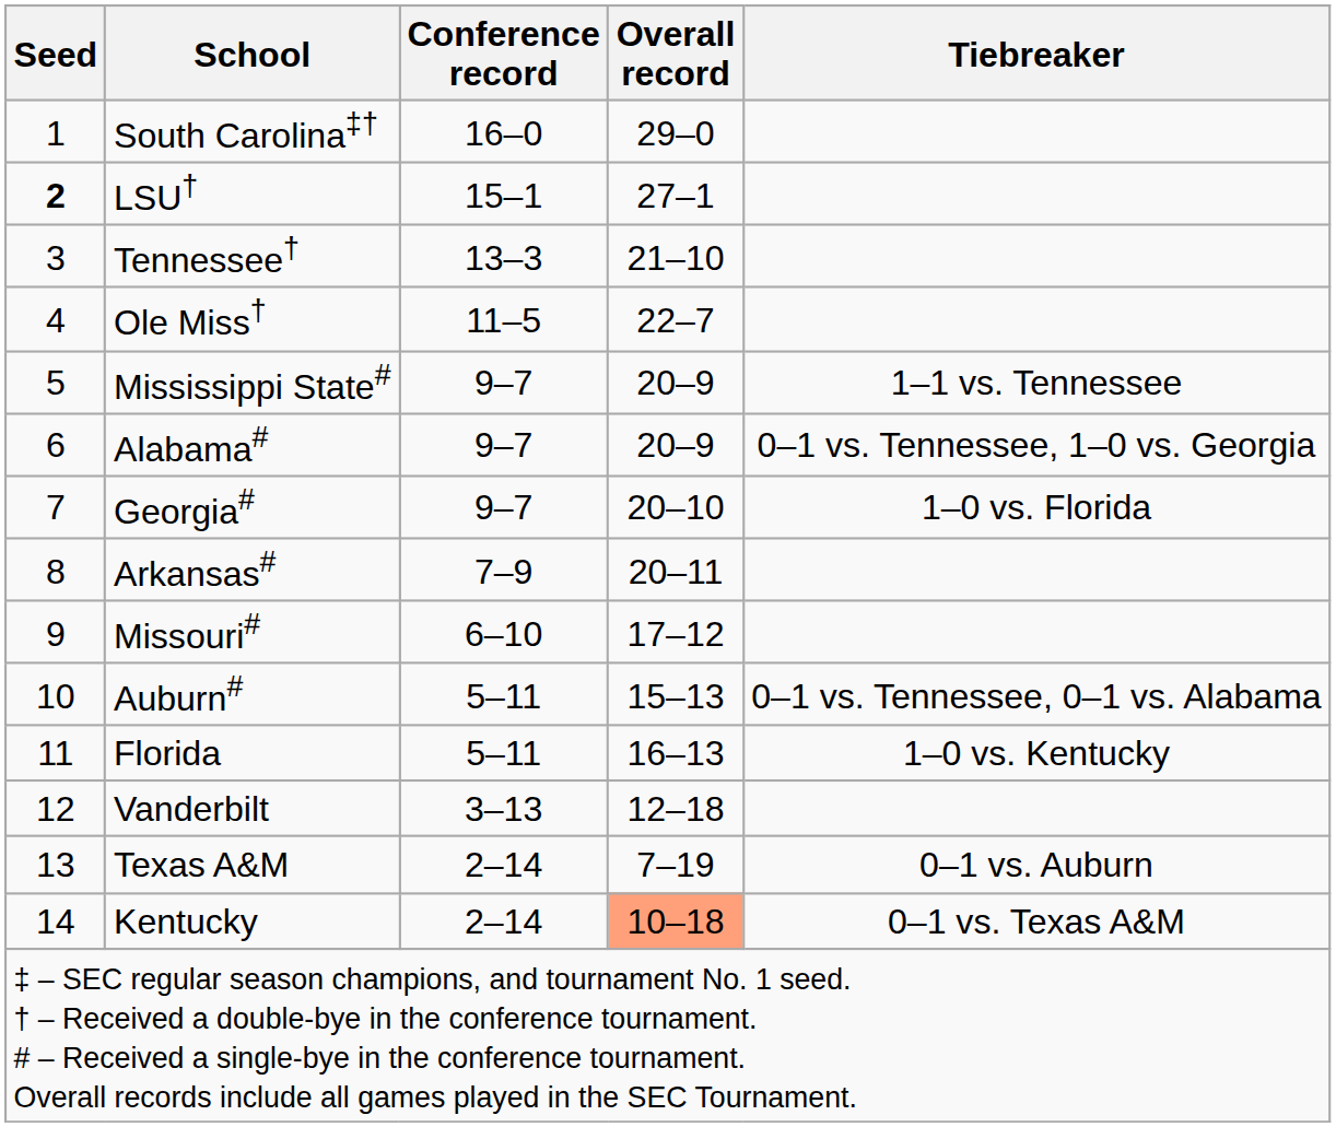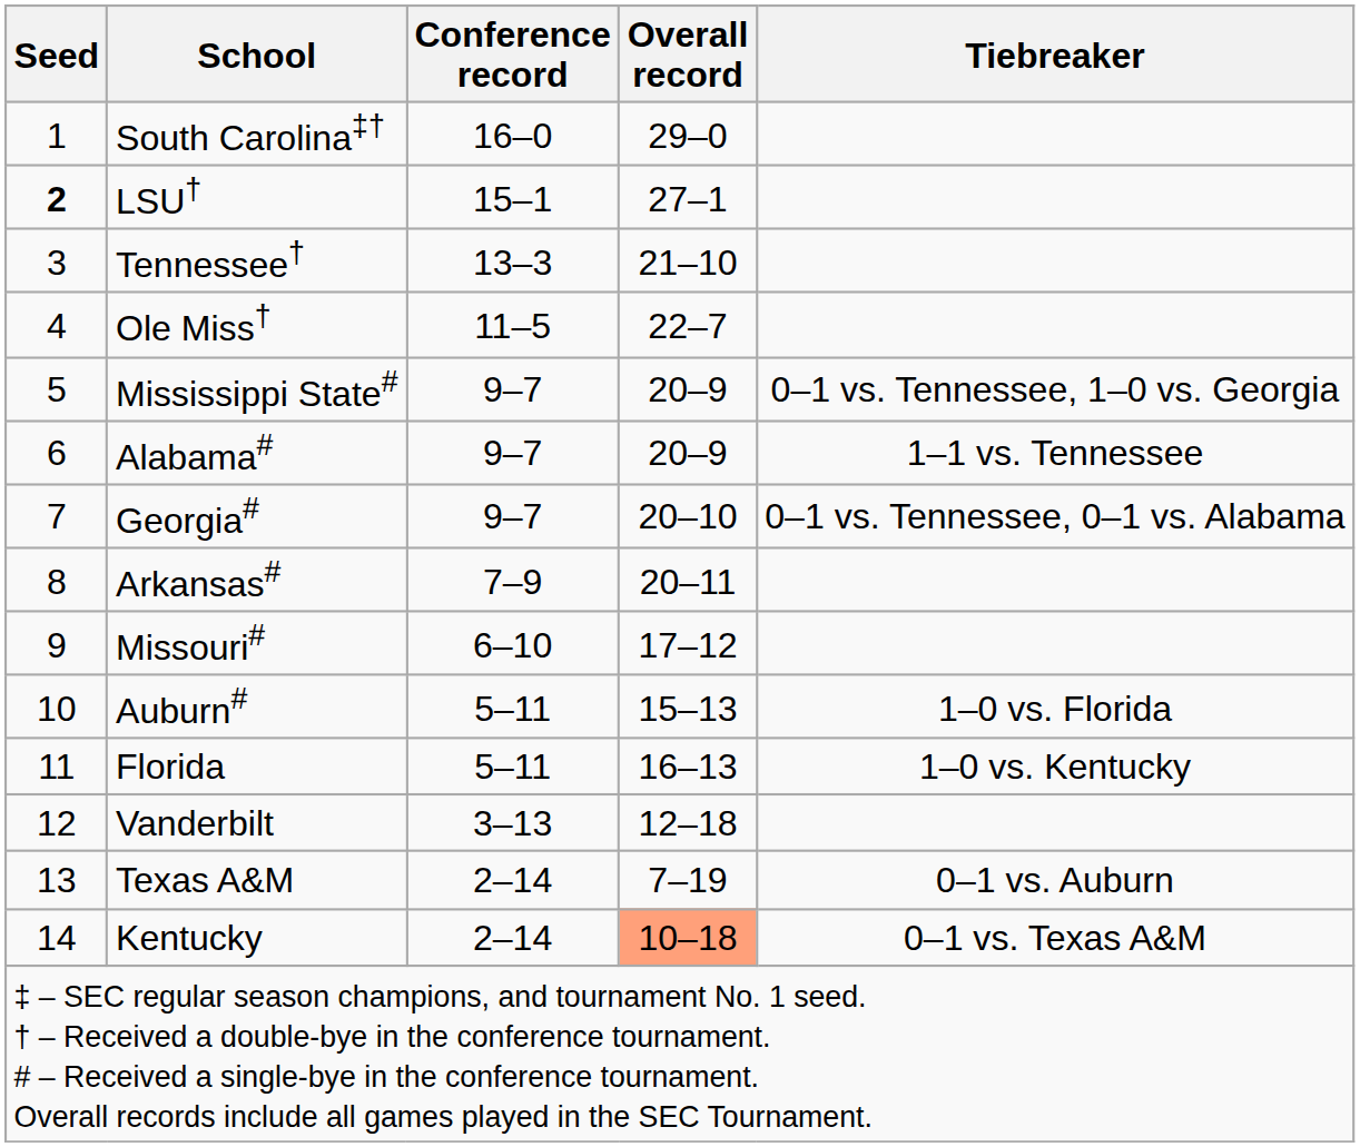 <table class="wikitable" style="white-space:nowrap; font-size:95%; text-align:center">
 <tr>
 <th>Seed</th>
 <th>School</th>
 <th>Conference<br>record</th>
 <th>Overall<br>record</th>
 <th>Tiebreaker</th>
 </tr>
 <tr>
 <td>1</td>
 <td align=left>South Carolina<sup>‡†</sup></td>
 <td>16–0</td>
 <td>29–0</td>
 <td></td>
 </tr>
 <tr>
 <td><strong>2</strong></td>
 <td align=left>LSU<sup>†</sup></td>
 <td>15–1</td>
 <td>27–1</td>
 <td></td>
 </tr>
 <tr>
 <td>3</td>
 <td align=left>Tennessee<sup>†</sup></td>
 <td>13–3</td>
 <td>21–10</td>
 <td></td>
 </tr>
 <tr>
 <td>4</td>
 <td align=left>Ole Miss<sup>†</sup></td>
 <td>11–5</td>
 <td>22–7</td>
 <td></td>
 </tr>
 <tr>
 <td>5</td>
 <td align=left>Mississippi State<sup>#</sup></td>
 <td>9–7</td>
 <td>20–9</td>
-<td>1–1 vs. Tennessee</td>
+<td>0–1 vs. Tennessee, 1–0 vs. Georgia</td>
 </tr>
 <tr>
 <td>6</td>
 <td align=left>Alabama<sup>#</sup></td>
 <td>9–7</td>
 <td>20–9</td>
-<td>0–1 vs. Tennessee, 1–0 vs. Georgia</td>
+<td>1–1 vs. Tennessee</td>
 </tr>
 <tr>
 <td>7</td>
 <td align=left>Georgia<sup>#</sup></td>
 <td>9–7</td>
 <td>20–10</td>
-<td>1–0 vs. Florida</td>
+<td>0–1 vs. Tennessee, 0–1 vs. Alabama</td>
 </tr>
 <tr>
 <td>8</td>
 <td align=left>Arkansas<sup>#</sup></td>
 <td>7–9</td>
 <td>20–11</td>
 <td></td>
 </tr>
 <tr>
 <td>9</td>
 <td align=left>Missouri<sup>#</sup></td>
 <td>6–10</td>
 <td>17–12</td>
 <td></td>
 </tr>
 <tr>
 <td>10</td>
 <td align=left>Auburn<sup>#</sup></td>
 <td>5–11</td>
 <td>15–13</td>
-<td>0–1 vs. Tennessee, 0–1 vs. Alabama</td>
+<td>1–0 vs. Florida</td>
 </tr>
 <tr>
 <td>11</td>
 <td align=left>Florida</td>
 <td>5–11</td>
 <td>16–13</td>
 <td>1–0 vs. Kentucky</td>
 </tr>
 <tr>
 <td>12</td>
 <td align=left>Vanderbilt</td>
 <td>3–13</td>
 <td>12–18</td>
 <td></td>
 </tr>
 <tr>
 <td>13</td>
 <td align=left>Texas A&M</td>
 <td>2–14</td>
 <td>7–19</td>
 <td>0–1 vs. Auburn</td>
 </tr>
 <tr>
 <td>14</td>
 <td align=left>Kentucky</td>
 <td>2–14</td>
 <td style="background: lightsalmon;">10–18</td>
 <td>0–1 vs. Texas A&M</td>
 </tr>
 <tr>
 <td colspan=6 align=left><small>‡ – SEC regular season champions, and tournament No. 1 seed.<br>† – Received a double-bye in the conference tournament.<br># – Received a single-bye in the conference tournament.<br>Overall records include all games played in the SEC Tournament.</small></td>
 </tr>
 </table>
